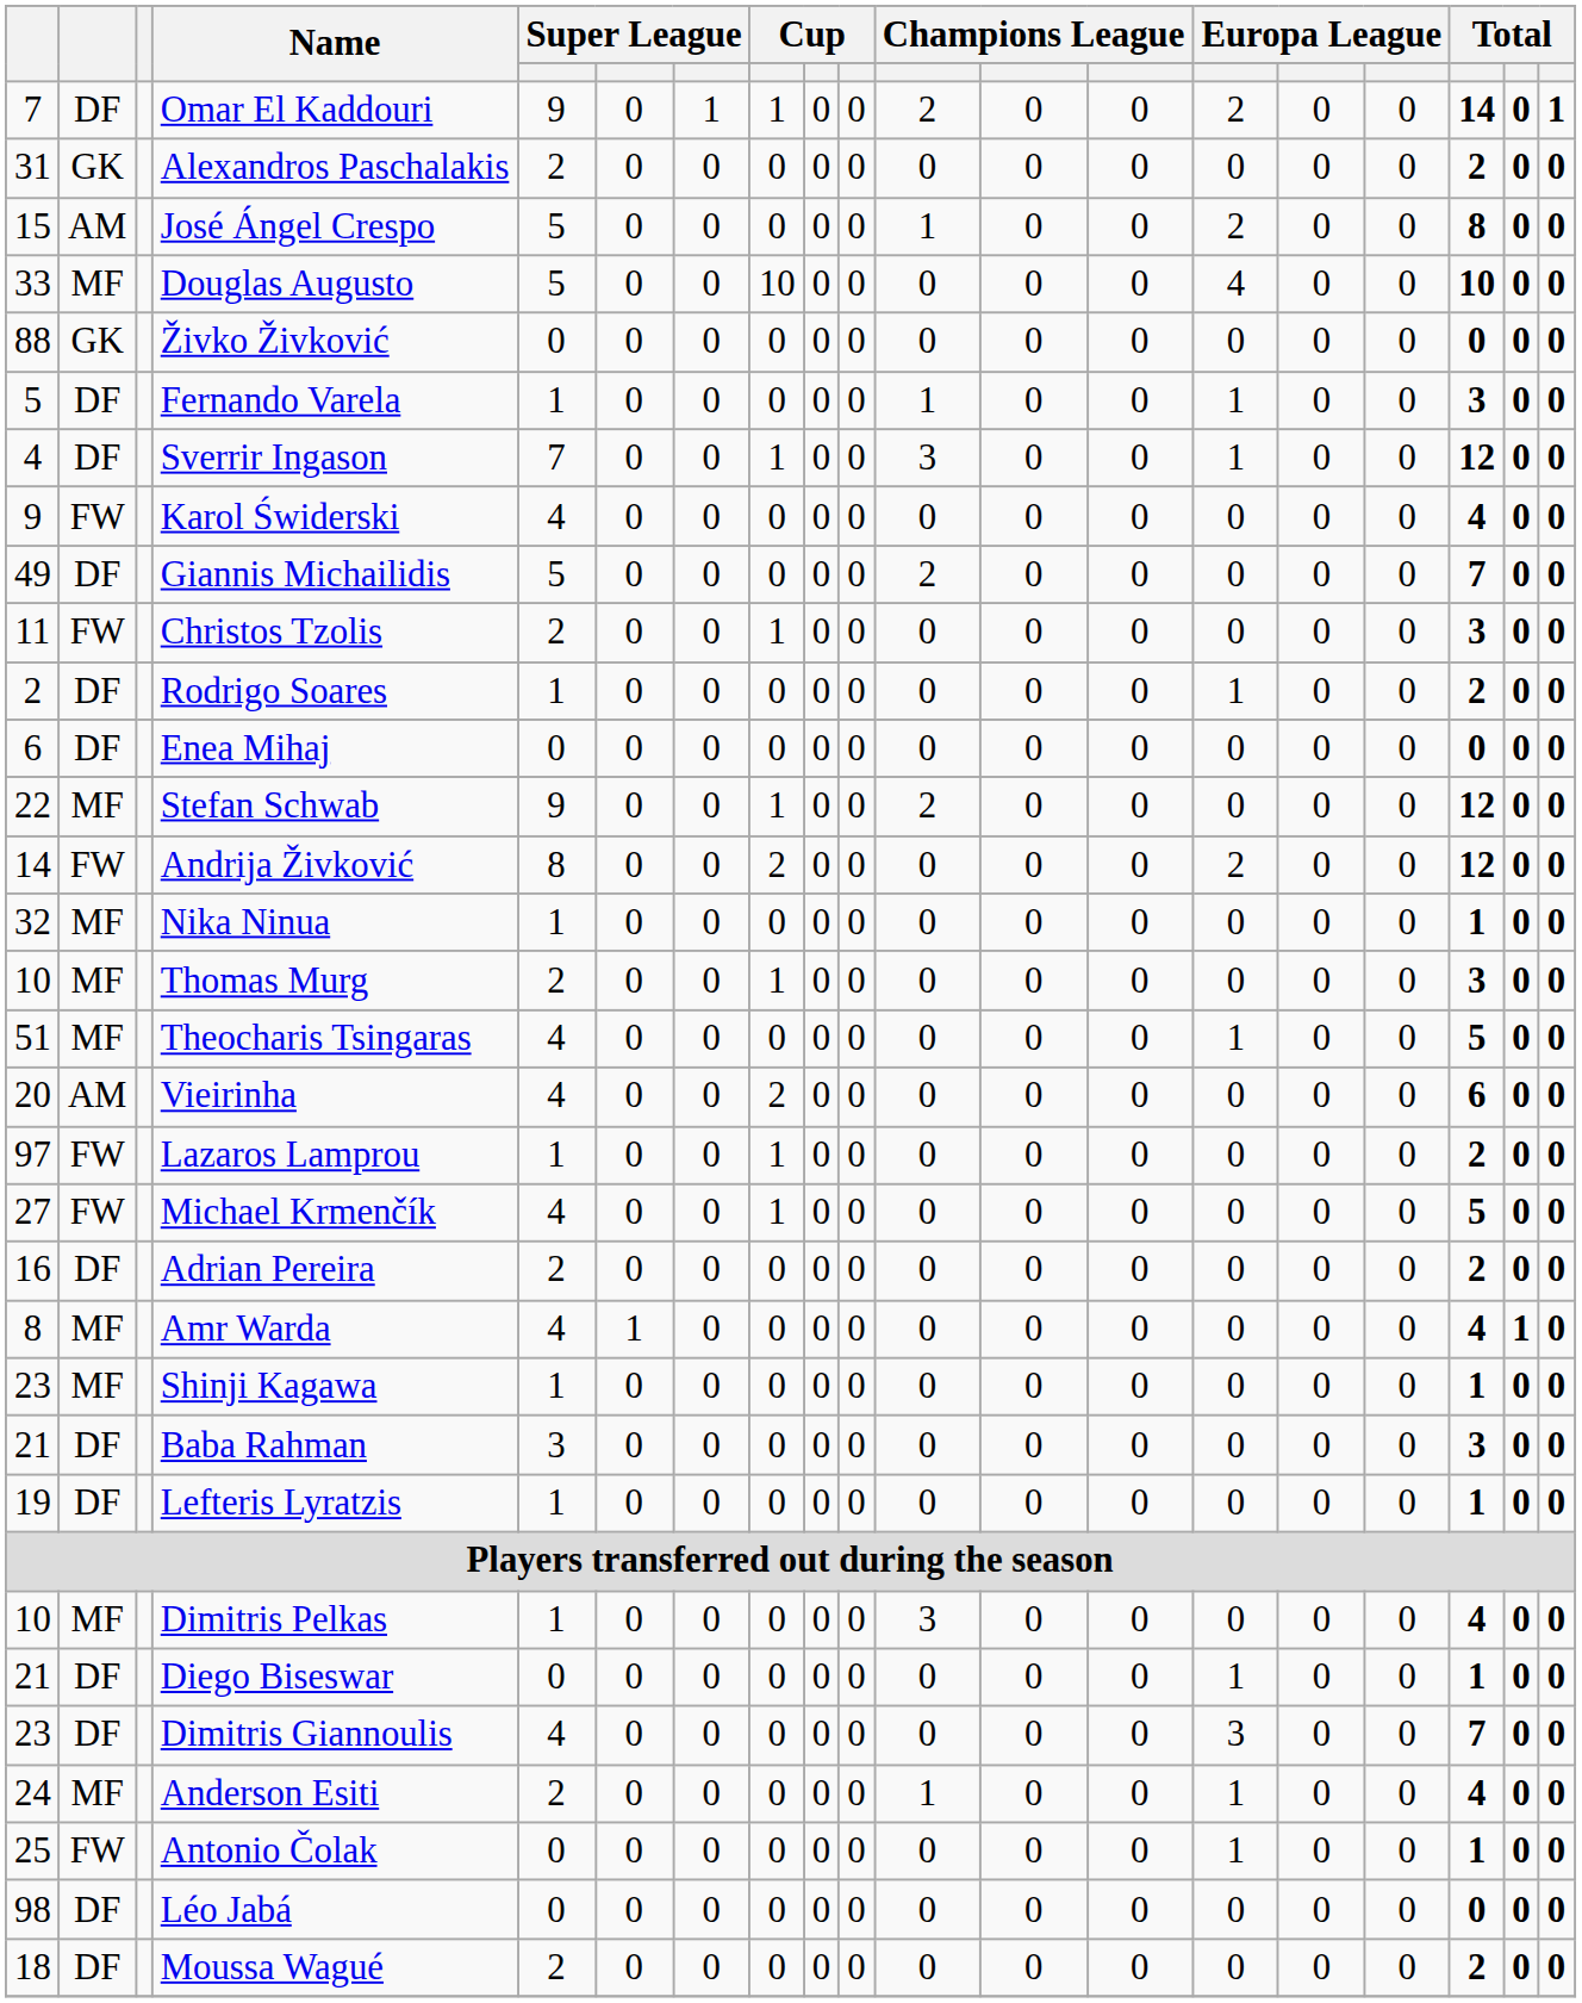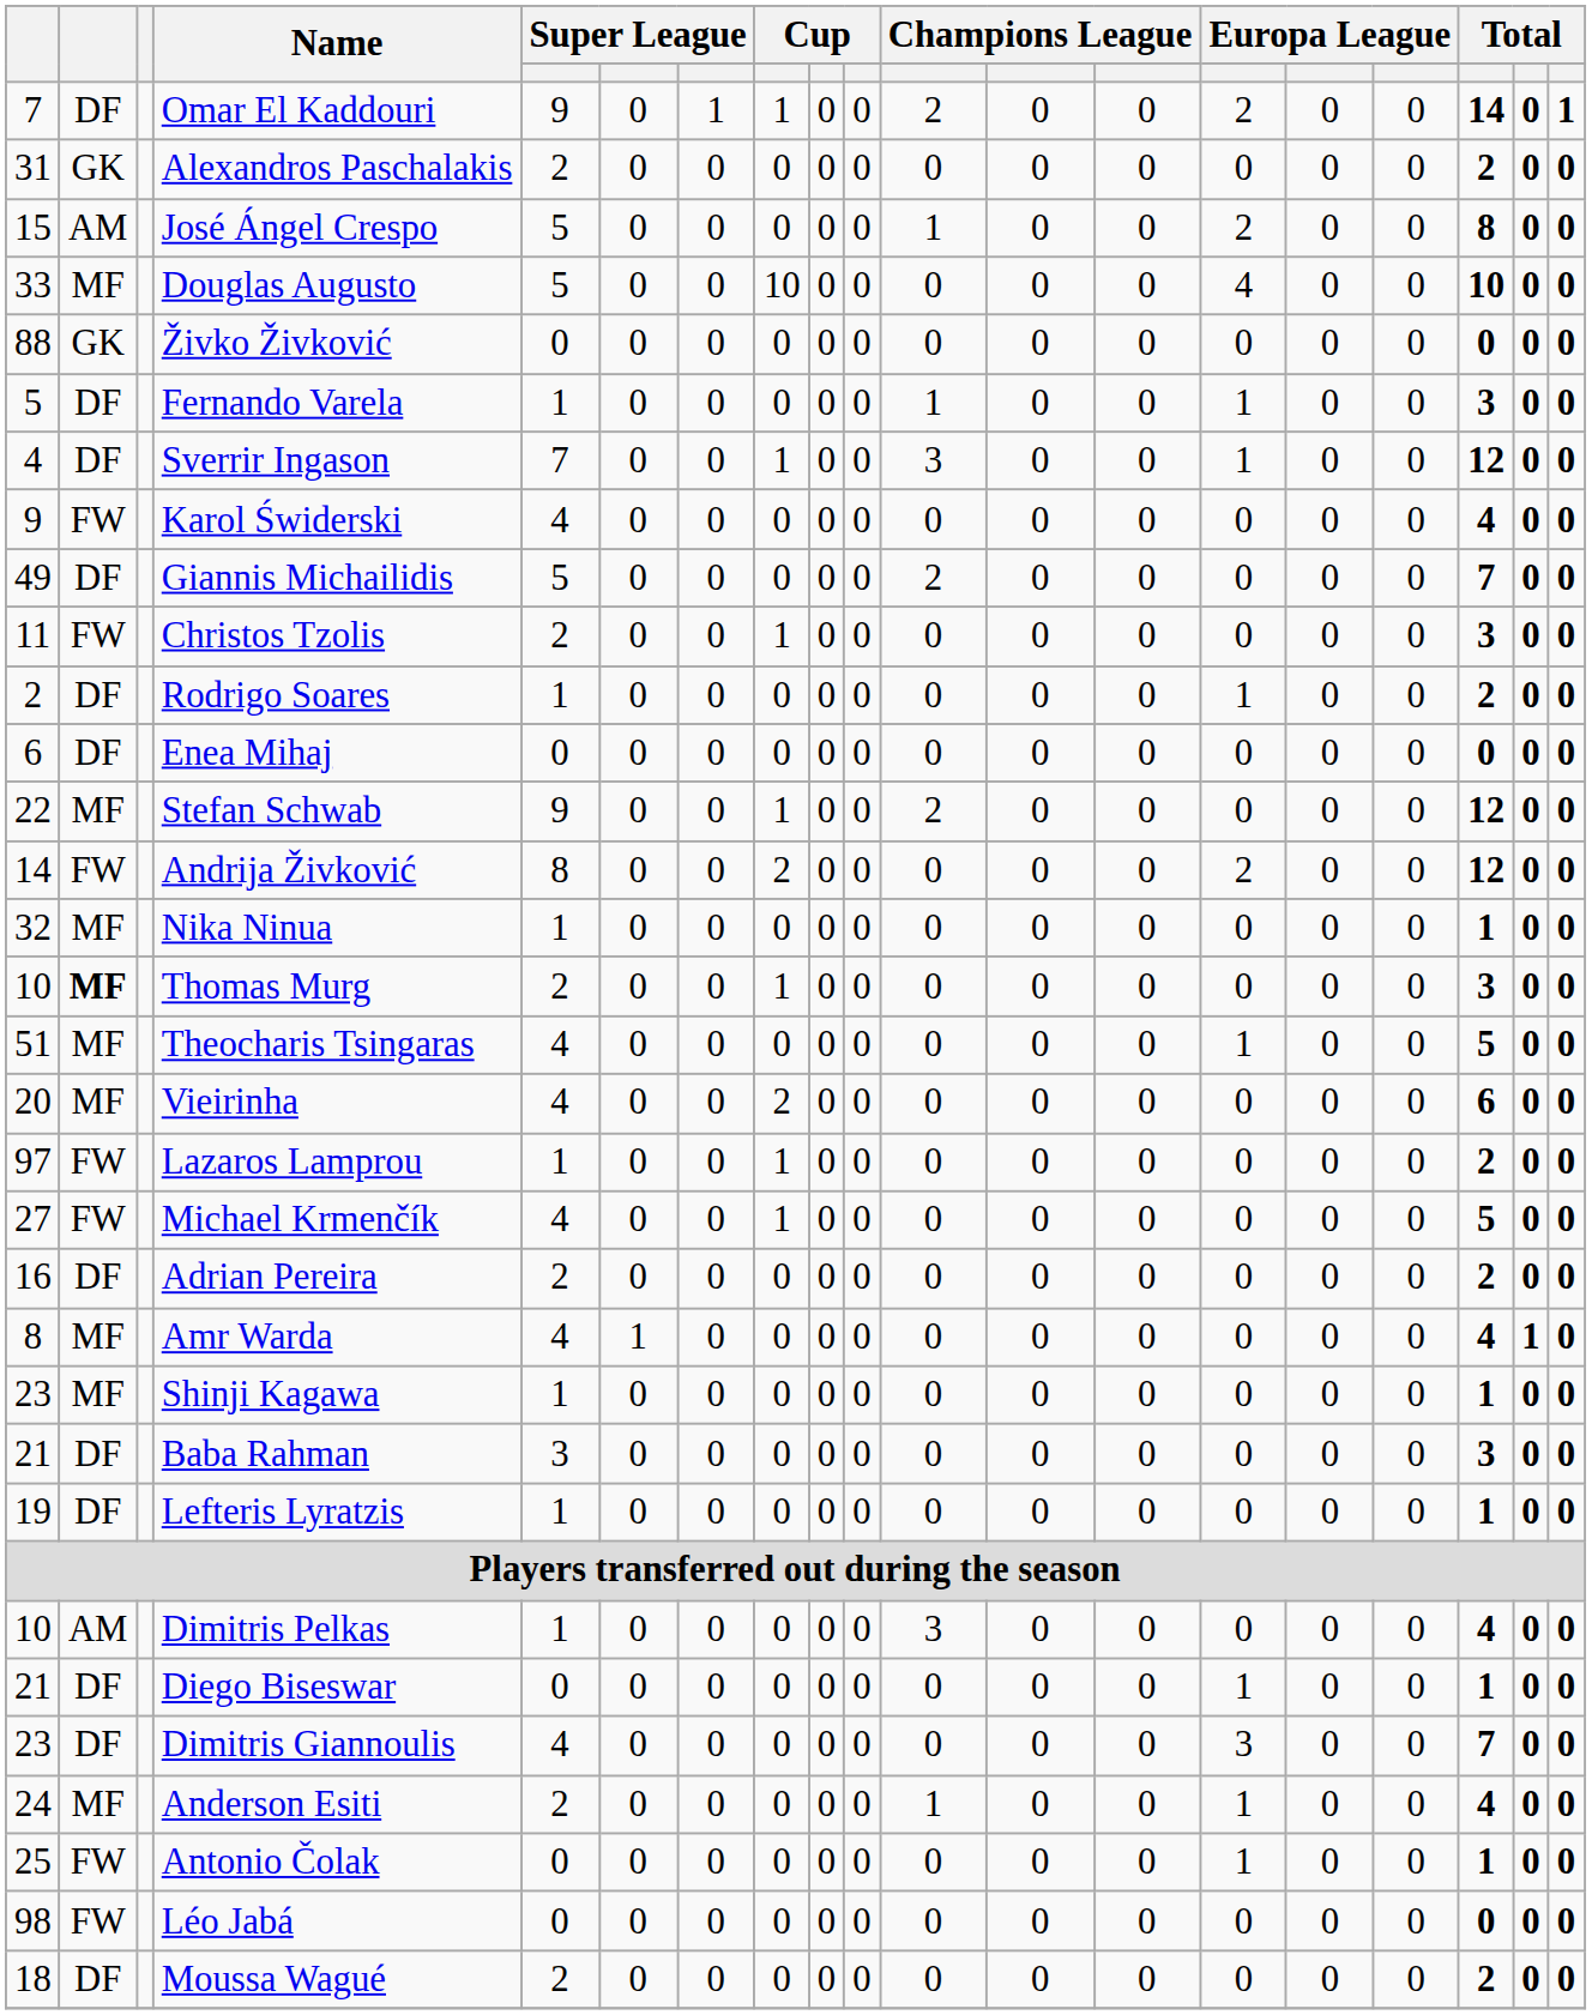 <table class="wikitable sortable" style="text-align:center">
 <tr>
 <th rowspan=2></th>
 <th rowspan=2></th>
 <th rowspan=2></th>
 <th rowspan=2>Name</th>
 <th colspan=3>Super League</th>
 <th colspan=3>Cup</th>
 <th colspan=3>Champions League</th>
 <th colspan=3>Europa League</th>
 <th colspan=3>Total</th>
 </tr>
 <tr>
 <th></th>
 <th></th>
 <th></th>
 <th></th>
 <th></th>
 <th></th>
 <th></th>
 <th></th>
 <th></th>
 <th></th>
 <th></th>
 <th></th>
 <th></th>
 <th></th>
 <th></th>
 </tr>
 <tr>
 <td>7</td>
 <td>DF</td>
 <td></td>
 <td align="left"><a href='#'>Omar El Kaddouri</a></td>
 <td>9</td>
 <td>0</td>
 <td>1</td>
 <td>1</td>
 <td>0</td>
 <td>0</td>
 <td>2</td>
 <td>0</td>
 <td>0</td>
 <td>2</td>
 <td>0</td>
 <td>0</td>
 <td><strong>14</strong></td>
 <td><strong>0</strong></td>
 <td><strong>1</strong></td>
 </tr>
 <tr>
 <td>31</td>
 <td>GK</td>
 <td></td>
 <td align="left"><a href='#'>Alexandros Paschalakis</a></td>
 <td>2</td>
 <td>0</td>
 <td>0</td>
 <td>0</td>
 <td>0</td>
 <td>0</td>
 <td>0</td>
 <td>0</td>
 <td>0</td>
 <td>0</td>
 <td>0</td>
 <td>0</td>
 <td><strong>2</strong></td>
 <td><strong>0</strong></td>
 <td><strong>0</strong></td>
 </tr>
 <tr>
 <td>15</td>
 <td>AM</td>
 <td></td>
 <td align="left"><a href='#'>José Ángel Crespo</a></td>
 <td>5</td>
 <td>0</td>
 <td>0</td>
 <td>0</td>
 <td>0</td>
 <td>0</td>
 <td>1</td>
 <td>0</td>
 <td>0</td>
 <td>2</td>
 <td>0</td>
 <td>0</td>
 <td><strong>8</strong></td>
 <td><strong>0</strong></td>
 <td><strong>0</strong></td>
 </tr>
 <tr>
 <td>33</td>
 <td>MF</td>
 <td></td>
 <td align="left"><a href='#'>Douglas Augusto</a></td>
 <td>5</td>
 <td>0</td>
 <td>0</td>
 <td>10</td>
 <td>0</td>
 <td>0</td>
 <td>0</td>
 <td>0</td>
 <td>0</td>
 <td>4</td>
 <td>0</td>
 <td>0</td>
 <td><strong>10</strong></td>
 <td><strong>0</strong></td>
 <td><strong>0</strong></td>
 </tr>
 <tr>
 <td>88</td>
 <td>GK</td>
 <td></td>
 <td align="left"><a href='#'>Živko Živković</a></td>
 <td>0</td>
 <td>0</td>
 <td>0</td>
 <td>0</td>
 <td>0</td>
 <td>0</td>
 <td>0</td>
 <td>0</td>
 <td>0</td>
 <td>0</td>
 <td>0</td>
 <td>0</td>
 <td><strong>0</strong></td>
 <td><strong>0</strong></td>
 <td><strong>0</strong></td>
 </tr>
 <tr>
 <td>5</td>
 <td>DF</td>
 <td></td>
 <td align="left"><a href='#'>Fernando Varela</a></td>
 <td>1</td>
 <td>0</td>
 <td>0</td>
 <td>0</td>
 <td>0</td>
 <td>0</td>
 <td>1</td>
 <td>0</td>
 <td>0</td>
 <td>1</td>
 <td>0</td>
 <td>0</td>
 <td><strong>3</strong></td>
 <td><strong>0</strong></td>
 <td><strong>0</strong></td>
 </tr>
 <tr>
 <td>4</td>
 <td>DF</td>
 <td></td>
 <td align="left"><a href='#'>Sverrir Ingason</a></td>
 <td>7</td>
 <td>0</td>
 <td>0</td>
 <td>1</td>
 <td>0</td>
 <td>0</td>
 <td>3</td>
 <td>0</td>
 <td>0</td>
 <td>1</td>
 <td>0</td>
 <td>0</td>
 <td><strong>12</strong></td>
 <td><strong>0</strong></td>
 <td><strong>0</strong></td>
 </tr>
 <tr>
 <td>9</td>
 <td>FW</td>
 <td></td>
 <td align="left"><a href='#'>Karol Świderski</a></td>
 <td>4</td>
 <td>0</td>
 <td>0</td>
 <td>0</td>
 <td>0</td>
 <td>0</td>
 <td>0</td>
 <td>0</td>
 <td>0</td>
 <td>0</td>
 <td>0</td>
 <td>0</td>
 <td><strong>4</strong></td>
 <td><strong>0</strong></td>
 <td><strong>0</strong></td>
 </tr>
 <tr>
 <td>49</td>
 <td>DF</td>
 <td></td>
 <td align="left"><a href='#'>Giannis Michailidis</a></td>
 <td>5</td>
 <td>0</td>
 <td>0</td>
 <td>0</td>
 <td>0</td>
 <td>0</td>
 <td>2</td>
 <td>0</td>
 <td>0</td>
 <td>0</td>
 <td>0</td>
 <td>0</td>
 <td><strong>7</strong></td>
 <td><strong>0</strong></td>
 <td><strong>0</strong></td>
 </tr>
 <tr>
 <td>11</td>
 <td>FW</td>
 <td></td>
 <td align="left"><a href='#'>Christos Tzolis</a></td>
 <td>2</td>
 <td>0</td>
 <td>0</td>
 <td>1</td>
 <td>0</td>
 <td>0</td>
 <td>0</td>
 <td>0</td>
 <td>0</td>
 <td>0</td>
 <td>0</td>
 <td>0</td>
 <td><strong>3</strong></td>
 <td><strong>0</strong></td>
 <td><strong>0</strong></td>
 </tr>
 <tr>
 <td>2</td>
 <td>DF</td>
 <td></td>
 <td align="left"><a href='#'>Rodrigo Soares</a></td>
 <td>1</td>
 <td>0</td>
 <td>0</td>
 <td>0</td>
 <td>0</td>
 <td>0</td>
 <td>0</td>
 <td>0</td>
 <td>0</td>
 <td>1</td>
 <td>0</td>
 <td>0</td>
 <td><strong>2</strong></td>
 <td><strong>0</strong></td>
 <td><strong>0</strong></td>
 </tr>
 <tr>
 <td>6</td>
 <td>DF</td>
 <td></td>
 <td align="left"><a href='#'>Enea Mihaj</a></td>
 <td>0</td>
 <td>0</td>
 <td>0</td>
 <td>0</td>
 <td>0</td>
 <td>0</td>
 <td>0</td>
 <td>0</td>
 <td>0</td>
 <td>0</td>
 <td>0</td>
 <td>0</td>
 <td><strong>0</strong></td>
 <td><strong>0</strong></td>
 <td><strong>0</strong></td>
 </tr>
 <tr>
 <td>22</td>
 <td>MF</td>
 <td></td>
 <td align="left"><a href='#'>Stefan Schwab</a></td>
 <td>9</td>
 <td>0</td>
 <td>0</td>
 <td>1</td>
 <td>0</td>
 <td>0</td>
 <td>2</td>
 <td>0</td>
 <td>0</td>
 <td>0</td>
 <td>0</td>
 <td>0</td>
 <td><strong>12</strong></td>
 <td><strong>0</strong></td>
 <td><strong>0</strong></td>
 </tr>
 <tr>
 <td>14</td>
 <td>FW</td>
 <td></td>
 <td align="left"><a href='#'>Andrija Živković</a></td>
 <td>8</td>
 <td>0</td>
 <td>0</td>
 <td>2</td>
 <td>0</td>
 <td>0</td>
 <td>0</td>
 <td>0</td>
 <td>0</td>
 <td>2</td>
 <td>0</td>
 <td>0</td>
 <td><strong>12</strong></td>
 <td><strong>0</strong></td>
 <td><strong>0</strong></td>
 </tr>
 <tr>
 <td>32</td>
 <td>MF</td>
 <td></td>
 <td align="left"><a href='#'>Nika Ninua</a></td>
 <td>1</td>
 <td>0</td>
 <td>0</td>
 <td>0</td>
 <td>0</td>
 <td>0</td>
 <td>0</td>
 <td>0</td>
 <td>0</td>
 <td>0</td>
 <td>0</td>
 <td>0</td>
 <td><strong>1</strong></td>
 <td><strong>0</strong></td>
 <td><strong>0</strong></td>
 </tr>
 <tr>
 <td>10</td>
-<td>MF</td>
+<td><strong>MF</strong></td>
 <td></td>
 <td align="left"><a href='#'>Thomas Murg</a></td>
 <td>2</td>
 <td>0</td>
 <td>0</td>
 <td>1</td>
 <td>0</td>
 <td>0</td>
 <td>0</td>
 <td>0</td>
 <td>0</td>
 <td>0</td>
 <td>0</td>
 <td>0</td>
 <td><strong>3</strong></td>
 <td><strong>0</strong></td>
 <td><strong>0</strong></td>
 </tr>
 <tr>
 <td>51</td>
 <td>MF</td>
 <td></td>
 <td align="left"><a href='#'>Theocharis Tsingaras</a></td>
 <td>4</td>
 <td>0</td>
 <td>0</td>
 <td>0</td>
 <td>0</td>
 <td>0</td>
 <td>0</td>
 <td>0</td>
 <td>0</td>
 <td>1</td>
 <td>0</td>
 <td>0</td>
 <td><strong>5</strong></td>
 <td><strong>0</strong></td>
 <td><strong>0</strong></td>
 </tr>
 <tr>
 <td>20</td>
-<td>AM</td>
+<td>MF</td>
 <td></td>
 <td align="left"><a href='#'>Vieirinha</a></td>
 <td>4</td>
 <td>0</td>
 <td>0</td>
 <td>2</td>
 <td>0</td>
 <td>0</td>
 <td>0</td>
 <td>0</td>
 <td>0</td>
 <td>0</td>
 <td>0</td>
 <td>0</td>
 <td><strong>6</strong></td>
 <td><strong>0</strong></td>
 <td><strong>0</strong></td>
 </tr>
 <tr>
 <td>97</td>
 <td>FW</td>
 <td></td>
 <td align="left"><a href='#'>Lazaros Lamprou</a></td>
 <td>1</td>
 <td>0</td>
 <td>0</td>
 <td>1</td>
 <td>0</td>
 <td>0</td>
 <td>0</td>
 <td>0</td>
 <td>0</td>
 <td>0</td>
 <td>0</td>
 <td>0</td>
 <td><strong>2</strong></td>
 <td><strong>0</strong></td>
 <td><strong>0</strong></td>
 </tr>
 <tr>
 <td>27</td>
 <td>FW</td>
 <td></td>
 <td align="left"><a href='#'>Michael Krmenčík</a></td>
 <td>4</td>
 <td>0</td>
 <td>0</td>
 <td>1</td>
 <td>0</td>
 <td>0</td>
 <td>0</td>
 <td>0</td>
 <td>0</td>
 <td>0</td>
 <td>0</td>
 <td>0</td>
 <td><strong>5</strong></td>
 <td><strong>0</strong></td>
 <td><strong>0</strong></td>
 </tr>
 <tr>
 <td>16</td>
 <td>DF</td>
 <td></td>
 <td align="left"><a href='#'>Adrian Pereira</a></td>
 <td>2</td>
 <td>0</td>
 <td>0</td>
 <td>0</td>
 <td>0</td>
 <td>0</td>
 <td>0</td>
 <td>0</td>
 <td>0</td>
 <td>0</td>
 <td>0</td>
 <td>0</td>
 <td><strong>2</strong></td>
 <td><strong>0</strong></td>
 <td><strong>0</strong></td>
 </tr>
 <tr>
 <td>8</td>
 <td>MF</td>
 <td></td>
 <td align="left"><a href='#'>Amr Warda</a></td>
 <td>4</td>
 <td>1</td>
 <td>0</td>
 <td>0</td>
 <td>0</td>
 <td>0</td>
 <td>0</td>
 <td>0</td>
 <td>0</td>
 <td>0</td>
 <td>0</td>
 <td>0</td>
 <td><strong>4</strong></td>
 <td><strong>1</strong></td>
 <td><strong>0</strong></td>
 </tr>
 <tr>
 <td>23</td>
 <td>MF</td>
 <td></td>
 <td align="left"><a href='#'>Shinji Kagawa</a></td>
 <td>1</td>
 <td>0</td>
 <td>0</td>
 <td>0</td>
 <td>0</td>
 <td>0</td>
 <td>0</td>
 <td>0</td>
 <td>0</td>
 <td>0</td>
 <td>0</td>
 <td>0</td>
 <td><strong>1</strong></td>
 <td><strong>0</strong></td>
 <td><strong>0</strong></td>
 </tr>
 <tr>
 <td>21</td>
 <td>DF</td>
 <td></td>
 <td align="left"><a href='#'>Baba Rahman</a></td>
 <td>3</td>
 <td>0</td>
 <td>0</td>
 <td>0</td>
 <td>0</td>
 <td>0</td>
 <td>0</td>
 <td>0</td>
 <td>0</td>
 <td>0</td>
 <td>0</td>
 <td>0</td>
 <td><strong>3</strong></td>
 <td><strong>0</strong></td>
 <td><strong>0</strong></td>
 </tr>
 <tr>
 <td>19</td>
 <td>DF</td>
 <td></td>
 <td align="left"><a href='#'>Lefteris Lyratzis</a></td>
 <td>1</td>
 <td>0</td>
 <td>0</td>
 <td>0</td>
 <td>0</td>
 <td>0</td>
 <td>0</td>
 <td>0</td>
 <td>0</td>
 <td>0</td>
 <td>0</td>
 <td>0</td>
 <td><strong>1</strong></td>
 <td><strong>0</strong></td>
 <td><strong>0</strong></td>
 </tr>
 <tr>
 <th colspan="19" style="background:#DCDCDC; text-align:center">Players transferred out during the season</th>
 </tr>
 <tr>
 <td>10</td>
-<td>MF</td>
+<td>AM</td>
 <td></td>
 <td align="left"><a href='#'>Dimitris Pelkas</a></td>
 <td>1</td>
 <td>0</td>
 <td>0</td>
 <td>0</td>
 <td>0</td>
 <td>0</td>
 <td>3</td>
 <td>0</td>
 <td>0</td>
 <td>0</td>
 <td>0</td>
 <td>0</td>
 <td><strong>4</strong></td>
 <td><strong>0</strong></td>
 <td><strong>0</strong></td>
 </tr>
 <tr>
 <td>21</td>
 <td>DF</td>
 <td></td>
 <td align="left"><a href='#'>Diego Biseswar</a></td>
 <td>0</td>
 <td>0</td>
 <td>0</td>
 <td>0</td>
 <td>0</td>
 <td>0</td>
 <td>0</td>
 <td>0</td>
 <td>0</td>
 <td>1</td>
 <td>0</td>
 <td>0</td>
 <td><strong>1</strong></td>
 <td><strong>0</strong></td>
 <td><strong>0</strong></td>
 </tr>
 <tr>
 <td>23</td>
 <td>DF</td>
 <td></td>
 <td align="left"><a href='#'>Dimitris Giannoulis</a></td>
 <td>4</td>
 <td>0</td>
 <td>0</td>
 <td>0</td>
 <td>0</td>
 <td>0</td>
 <td>0</td>
 <td>0</td>
 <td>0</td>
 <td>3</td>
 <td>0</td>
 <td>0</td>
 <td><strong>7</strong></td>
 <td><strong>0</strong></td>
 <td><strong>0</strong></td>
 </tr>
 <tr>
 <td>24</td>
 <td>MF</td>
 <td></td>
 <td align="left"><a href='#'>Anderson Esiti</a></td>
 <td>2</td>
 <td>0</td>
 <td>0</td>
 <td>0</td>
 <td>0</td>
 <td>0</td>
 <td>1</td>
 <td>0</td>
 <td>0</td>
 <td>1</td>
 <td>0</td>
 <td>0</td>
 <td><strong>4</strong></td>
 <td><strong>0</strong></td>
 <td><strong>0</strong></td>
 </tr>
 <tr>
 <td>25</td>
 <td>FW</td>
 <td></td>
 <td align="left"><a href='#'>Antonio Čolak</a></td>
 <td>0</td>
 <td>0</td>
 <td>0</td>
 <td>0</td>
 <td>0</td>
 <td>0</td>
 <td>0</td>
 <td>0</td>
 <td>0</td>
 <td>1</td>
 <td>0</td>
 <td>0</td>
 <td><strong>1</strong></td>
 <td><strong>0</strong></td>
 <td><strong>0</strong></td>
 </tr>
 <tr>
 <td>98</td>
-<td>DF</td>
+<td>FW</td>
 <td></td>
 <td align="left"><a href='#'>Léo Jabá</a></td>
 <td>0</td>
 <td>0</td>
 <td>0</td>
 <td>0</td>
 <td>0</td>
 <td>0</td>
 <td>0</td>
 <td>0</td>
 <td>0</td>
 <td>0</td>
 <td>0</td>
 <td>0</td>
 <td><strong>0</strong></td>
 <td><strong>0</strong></td>
 <td><strong>0</strong></td>
 </tr>
 <tr>
 <td>18</td>
 <td>DF</td>
 <td></td>
 <td align="left"><a href='#'>Moussa Wagué</a></td>
 <td>2</td>
 <td>0</td>
 <td>0</td>
 <td>0</td>
 <td>0</td>
 <td>0</td>
 <td>0</td>
 <td>0</td>
 <td>0</td>
 <td>0</td>
 <td>0</td>
 <td>0</td>
 <td><strong>2</strong></td>
 <td><strong>0</strong></td>
 <td><strong>0</strong></td>
 </tr>
 <tr>
 </tr>
 </table>
